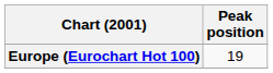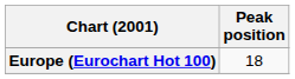 <table class="wikitable sortable plainrowheaders" style="text-align:center">
 <tr>
 <th>Chart (2001)</th>
 <th>Peak<br>position</th>
 </tr>
 <tr>
 </tr>
 <tr>
 </tr>
 <tr>
 </tr>
 <tr>
 </tr>
 <tr>
 <th scope="row">Europe (<a href='#'>Eurochart Hot 100</a>)</th>
-<td>19</td>
+<td>18</td>
 </tr>
 <tr>
 </tr>
 <tr>
 </tr>
 <tr>
 </tr>
 <tr>
 </tr>
 <tr>
 </tr>
 <tr>
 </tr>
 <tr>
 </tr>
 <tr>
 </tr>
 <tr>
 </tr>
 <tr>
 </tr>
 <tr>
 </tr>
 <tr>
 </tr>
 </table>
